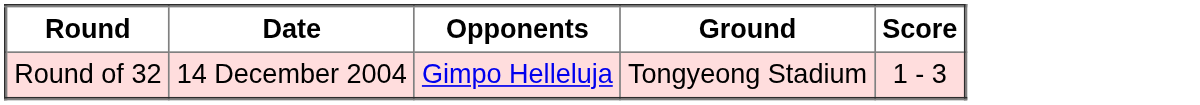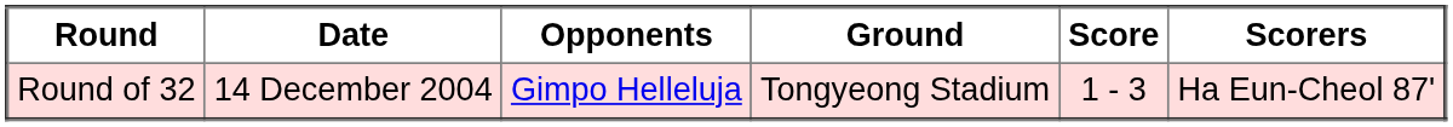 <table border="2" cellpadding="4" style="border-collapse:collapse; text-align:center;">
 <tr>
 <th><strong>Round</strong></th>
 <th><strong>Date</strong></th>
 <th><strong>Opponents</strong></th>
 <th><strong>Ground</strong></th>
 <th><strong>Score</strong></th>
+<th><strong>Scorers</strong></th>
 </tr>
 <tr bgcolor="#ffdddd">
 <td>Round of 32</td>
 <td>14 December 2004</td>
 <td><a href='#'>Gimpo Helleluja</a></td>
 <td>Tongyeong Stadium</td>
 <td>1 - 3</td>
+<td>Ha Eun-Cheol 87'</td>
 </tr>
 </table>
